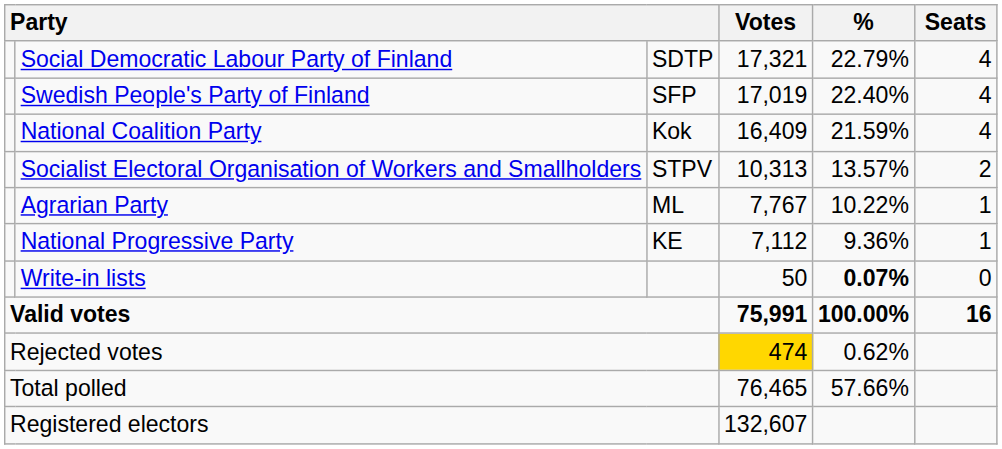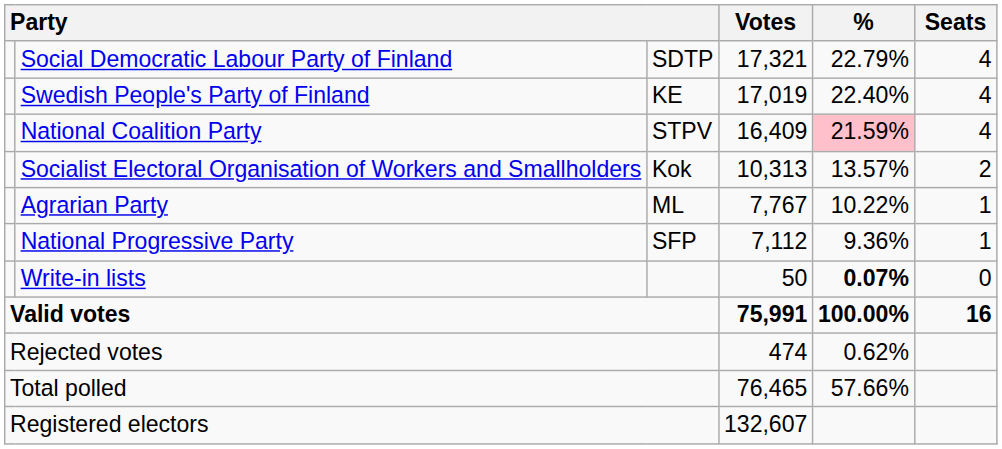 <table class="wikitable" border="1" style="text-align:right;">
 <tr>
 <th style="text-align:left;" colspan=3>Party</th>
 <th align=center width="50">Votes</th>
 <th align=center width="50">%</th>
 <th align=center width="50">Seats</th>
 </tr>
 <tr>
 <td></td>
 <td align=left style="white-space: nowrap;"><a href='#'>Social Democratic Labour Party of Finland</a></td>
 <td align=left>SDTP</td>
 <td>17,321</td>
 <td>22.79%</td>
 <td>4</td>
 </tr>
 <tr>
 <td></td>
 <td align=left><a href='#'>Swedish People's Party of Finland</a></td>
-<td align=left>SFP</td>
+<td align=left>KE</td>
 <td>17,019</td>
 <td>22.40%</td>
 <td>4</td>
 </tr>
 <tr>
 <td></td>
 <td align=left><a href='#'>National Coalition Party</a></td>
-<td align=left>Kok</td>
+<td align=left>STPV</td>
 <td>16,409</td>
-<td>21.59%</td>
+<td style="background: pink;">21.59%</td>
 <td>4</td>
 </tr>
 <tr>
 <td></td>
 <td align=left><a href='#'>Socialist Electoral Organisation of Workers and Smallholders</a></td>
-<td align=left>STPV</td>
+<td align=left>Kok</td>
 <td>10,313</td>
 <td>13.57%</td>
 <td>2</td>
 </tr>
 <tr>
 <td></td>
 <td align=left><a href='#'>Agrarian Party</a></td>
 <td align=left>ML</td>
 <td>7,767</td>
 <td>10.22%</td>
 <td>1</td>
 </tr>
 <tr>
 <td></td>
 <td align=left><a href='#'>National Progressive Party</a></td>
-<td align=left>KE</td>
+<td align=left>SFP</td>
 <td>7,112</td>
 <td>9.36%</td>
 <td>1</td>
 </tr>
 <tr>
 <td></td>
 <td align=left><a href='#'>Write-in lists</a></td>
 <td align=left></td>
 <td>50</td>
 <td><strong>0.07%</strong></td>
 <td>0</td>
 </tr>
 <tr style="font-weight:bold">
 <td align=left colspan=3>Valid votes</td>
 <td>75,991</td>
 <td>100.00%</td>
 <td>16</td>
 </tr>
 <tr>
 <td align=left colspan=3>Rejected votes</td>
-<td style="background: gold;">474</td>
+<td>474</td>
 <td>0.62%</td>
 <td></td>
 </tr>
 <tr>
 <td align=left colspan=3>Total polled</td>
 <td>76,465</td>
 <td>57.66%</td>
 <td></td>
 </tr>
 <tr>
 <td align=left colspan=3>Registered electors</td>
 <td>132,607</td>
 <td></td>
 <td></td>
 </tr>
 </table>
